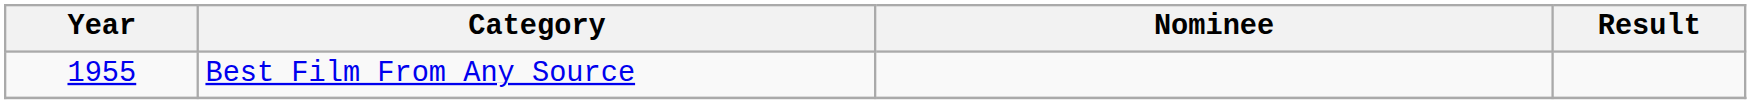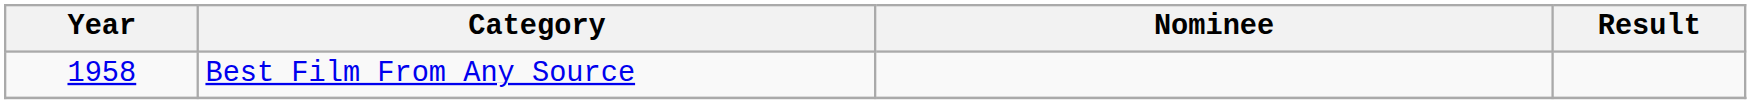 <table class="wikitable" width="85%" cellpadding="4" style="font-size: 95%">
 <tr>
 <th width="10%">Year</th>
 <th width="35%">Category</th>
 <th width="35%">Nominee</th>
 <th width="10%">Result</th>
 </tr>
 <tr>
-<td style="text-align:center;"><a href='#'>1955</a></td>
+<td style="text-align:center;"><a href='#'>1958</a></td>
 <td><a href='#'>Best Film From Any Source</a></td>
 <td></td>
 <td></td>
 </tr>
 <tr>
 </tr>
 </table>
